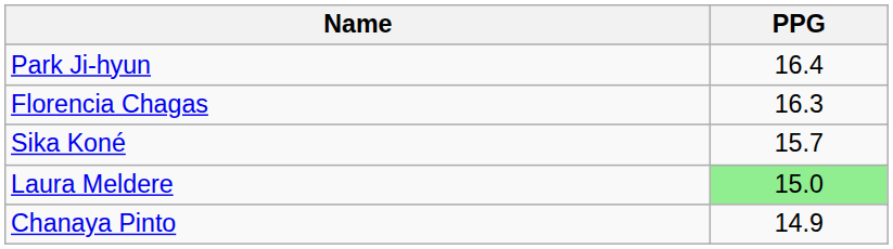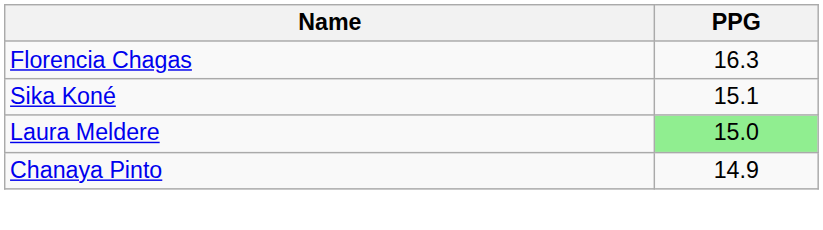 <table class=wikitable width="90%">
 <tr>
 <th width="80%">Name</th>
 <th width="20%">PPG</th>
-</tr>
-<tr>
-<td> <a href='#'>Park Ji-hyun</a></td>
-<td align=center>16.4</td>
 </tr>
 <tr>
 <td> <a href='#'>Florencia Chagas</a></td>
 <td align=center>16.3</td>
 </tr>
 <tr>
 <td> <a href='#'>Sika Koné</a></td>
-<td align=center>15.7</td>
+<td align=center>15.1</td>
 </tr>
 <tr>
 <td> <a href='#'>Laura Meldere</a></td>
 <td align=center style="background: lightgreen;">15.0</td>
 </tr>
 <tr>
 <td> <a href='#'>Chanaya Pinto</a></td>
 <td align=center>14.9</td>
 </tr>
 </table>
